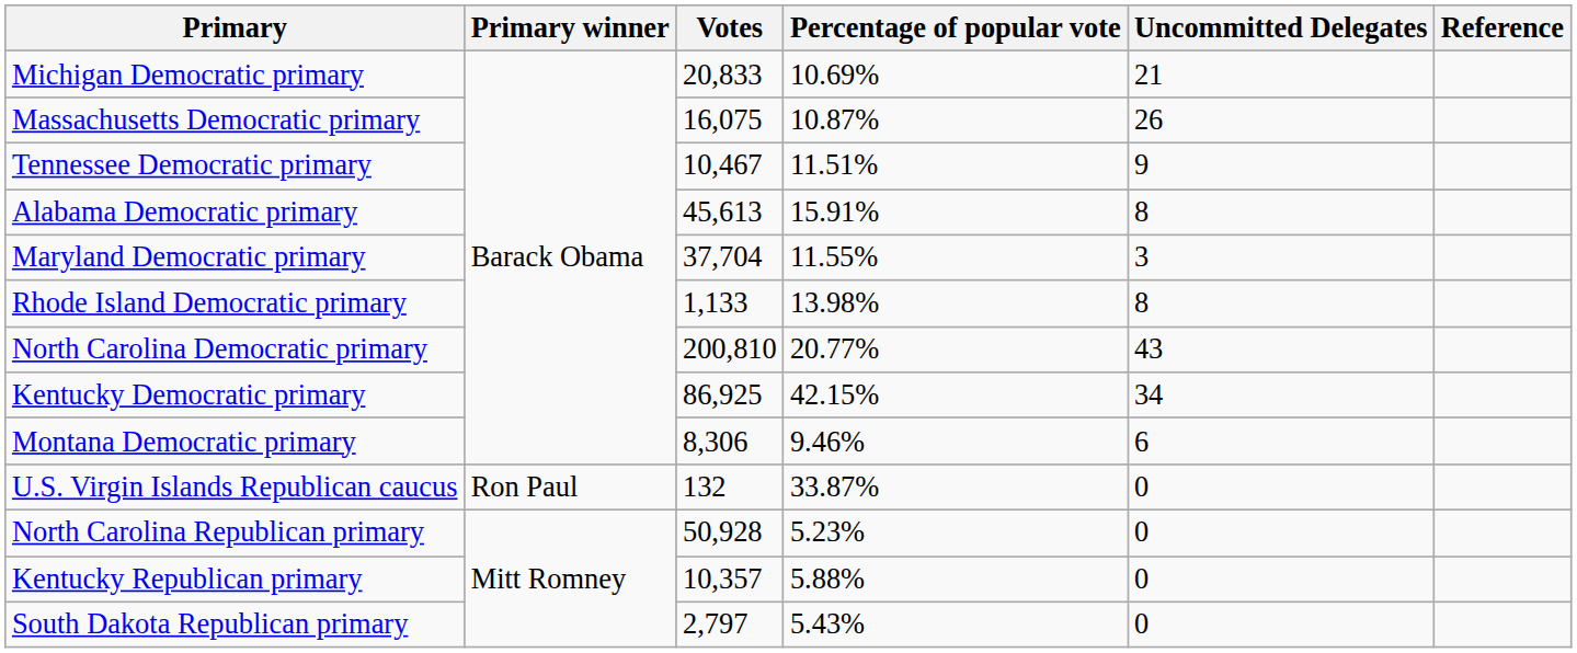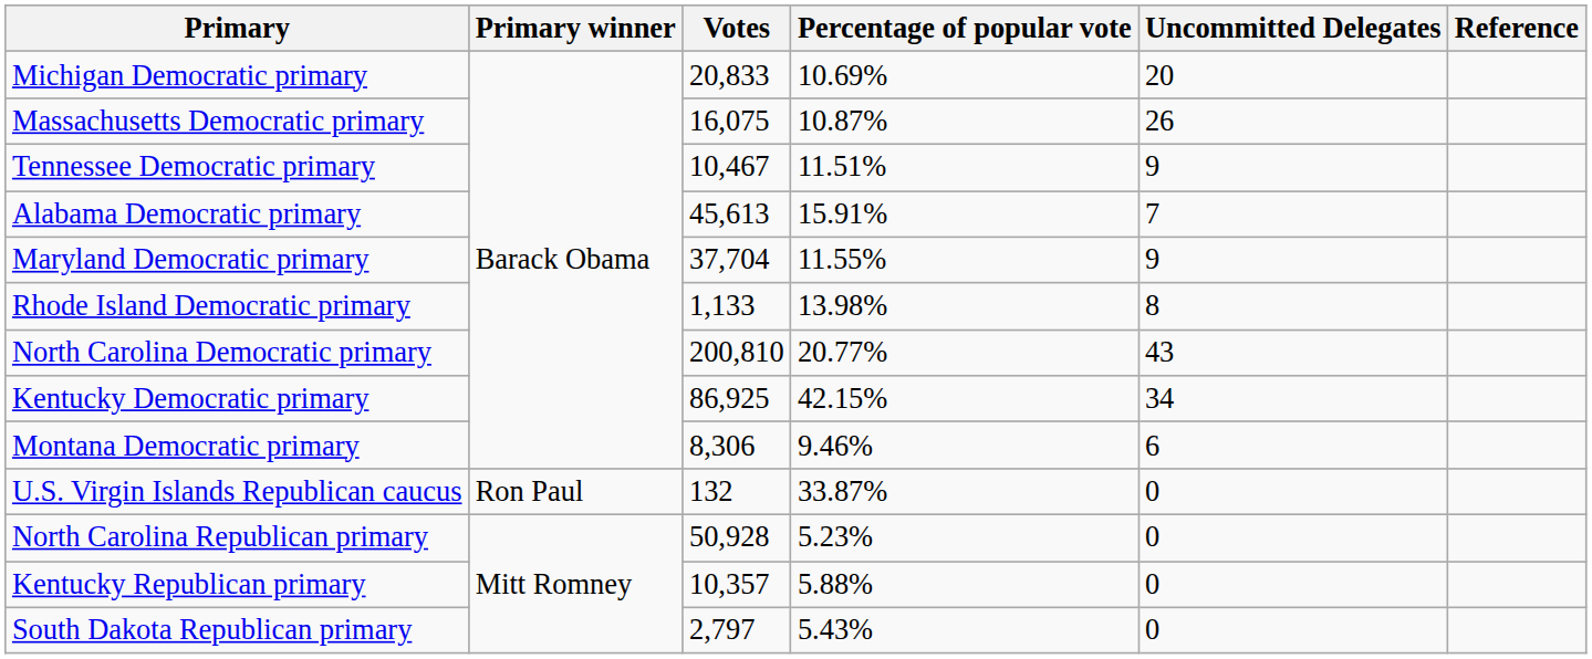 <table class="wikitable sortable">
 <tr>
 <th>Primary</th>
 <th>Primary winner</th>
 <th>Votes</th>
 <th>Percentage of popular vote</th>
 <th>Uncommitted Delegates</th>
 <th>Reference</th>
 </tr>
 <tr>
 <td><a href='#'>Michigan Democratic primary</a></td>
 <td rowspan=9>Barack Obama</td>
 <td>20,833</td>
 <td>10.69%</td>
-<td>21</td>
+<td>20</td>
 <td></td>
 </tr>
 <tr>
 <td><a href='#'>Massachusetts Democratic primary</a></td>
 <td>16,075</td>
 <td>10.87%</td>
 <td>26</td>
 <td></td>
 </tr>
 <tr>
 <td><a href='#'>Tennessee Democratic primary</a></td>
 <td>10,467</td>
 <td>11.51%</td>
 <td>9</td>
 <td></td>
 </tr>
 <tr>
 <td><a href='#'>Alabama Democratic primary</a></td>
 <td>45,613</td>
 <td>15.91%</td>
-<td>8</td>
+<td>7</td>
 <td></td>
 </tr>
 <tr>
 <td><a href='#'>Maryland Democratic primary</a></td>
 <td>37,704</td>
 <td>11.55%</td>
-<td>3</td>
+<td>9</td>
 <td></td>
 </tr>
 <tr>
 <td><a href='#'>Rhode Island Democratic primary</a></td>
 <td>1,133</td>
 <td>13.98%</td>
 <td>8</td>
 <td></td>
 </tr>
 <tr>
 <td><a href='#'>North Carolina Democratic primary</a></td>
 <td>200,810</td>
 <td>20.77%</td>
 <td>43</td>
 <td></td>
 </tr>
 <tr>
 <td><a href='#'>Kentucky Democratic primary</a></td>
 <td>86,925</td>
 <td>42.15%</td>
 <td>34</td>
 <td></td>
 </tr>
 <tr>
 <td><a href='#'>Montana Democratic primary</a></td>
 <td>8,306</td>
 <td>9.46%</td>
 <td>6</td>
 <td></td>
 </tr>
 <tr>
 <td><a href='#'>U.S. Virgin Islands Republican caucus</a></td>
 <td>Ron Paul</td>
 <td>132</td>
 <td>33.87%</td>
 <td>0</td>
 <td></td>
 </tr>
 <tr>
 <td><a href='#'>North Carolina Republican primary</a></td>
 <td rowspan=3>Mitt Romney</td>
 <td>50,928</td>
 <td>5.23%</td>
 <td>0</td>
 <td></td>
 </tr>
 <tr>
 <td><a href='#'>Kentucky Republican primary</a></td>
 <td>10,357</td>
 <td>5.88%</td>
 <td>0</td>
 <td></td>
 </tr>
 <tr>
 <td><a href='#'>South Dakota Republican primary</a></td>
 <td>2,797</td>
 <td>5.43%</td>
 <td>0</td>
 <td></td>
 </tr>
 </table>
